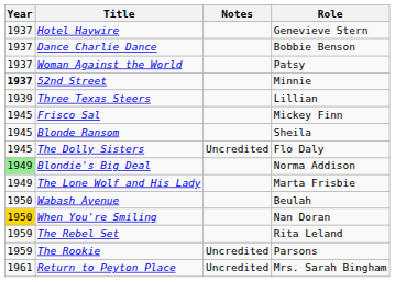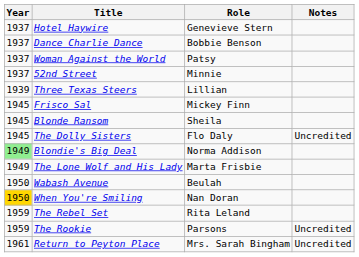 <table class="wikitable">
 <tr>
 <th>Year</th>
 <th>Title</th>
+<th>Role</th>
 <th>Notes</th>
-<th>Role</th>
 </tr>
 <tr>
 <td>1937</td>
 <td><em><a href='#'>Hotel Haywire</a></em></td>
+<td>Genevieve Stern</td>
 <td></td>
-<td>Genevieve Stern</td>
 </tr>
 <tr>
 <td>1937</td>
 <td><em><a href='#'>Dance Charlie Dance</a></em></td>
+<td>Bobbie Benson</td>
 <td></td>
-<td>Bobbie Benson</td>
 </tr>
 <tr>
 <td>1937</td>
 <td><em><a href='#'>Woman Against the World</a></em></td>
+<td>Patsy</td>
 <td></td>
-<td>Patsy</td>
 </tr>
 <tr>
-<td><strong>1937</strong></td>
+<td>1937</td>
 <td><em><a href='#'>52nd Street</a></em></td>
+<td>Minnie</td>
 <td></td>
-<td>Minnie</td>
 </tr>
 <tr>
 <td>1939</td>
 <td><em><a href='#'>Three Texas Steers</a></em></td>
+<td>Lillian</td>
 <td></td>
-<td>Lillian</td>
 </tr>
 <tr>
 <td>1945</td>
 <td><em><a href='#'>Frisco Sal</a></em></td>
+<td>Mickey Finn</td>
 <td></td>
-<td>Mickey Finn</td>
 </tr>
 <tr>
 <td>1945</td>
 <td><em><a href='#'>Blonde Ransom</a></em></td>
+<td>Sheila</td>
 <td></td>
-<td>Sheila</td>
 </tr>
 <tr>
 <td>1945</td>
 <td><em><a href='#'>The Dolly Sisters</a></em></td>
+<td>Flo Daly</td>
 <td>Uncredited</td>
-<td>Flo Daly</td>
 </tr>
 <tr>
 <td style="background: lightgreen;">1949</td>
 <td><em><a href='#'>Blondie's Big Deal</a></em></td>
+<td>Norma Addison</td>
 <td></td>
-<td>Norma Addison</td>
 </tr>
 <tr>
 <td>1949</td>
 <td><em><a href='#'>The Lone Wolf and His Lady</a></em></td>
+<td>Marta Frisbie</td>
 <td></td>
-<td>Marta Frisbie</td>
 </tr>
 <tr>
 <td>1950</td>
 <td><em><a href='#'>Wabash Avenue</a></em></td>
+<td>Beulah</td>
 <td></td>
-<td>Beulah</td>
 </tr>
 <tr>
 <td style="background: gold;">1950</td>
 <td><em><a href='#'>When You're Smiling</a></em></td>
+<td>Nan Doran</td>
 <td></td>
-<td>Nan Doran</td>
 </tr>
 <tr>
 <td>1959</td>
 <td><em><a href='#'>The Rebel Set</a></em></td>
+<td>Rita Leland</td>
 <td></td>
-<td>Rita Leland</td>
 </tr>
 <tr>
 <td>1959</td>
 <td><em><a href='#'>The Rookie</a></em></td>
+<td>Parsons</td>
 <td>Uncredited</td>
-<td>Parsons</td>
 </tr>
 <tr>
 <td>1961</td>
 <td><em><a href='#'>Return to Peyton Place</a></em></td>
+<td>Mrs. Sarah Bingham</td>
 <td>Uncredited</td>
-<td>Mrs. Sarah Bingham</td>
 </tr>
 </table>
